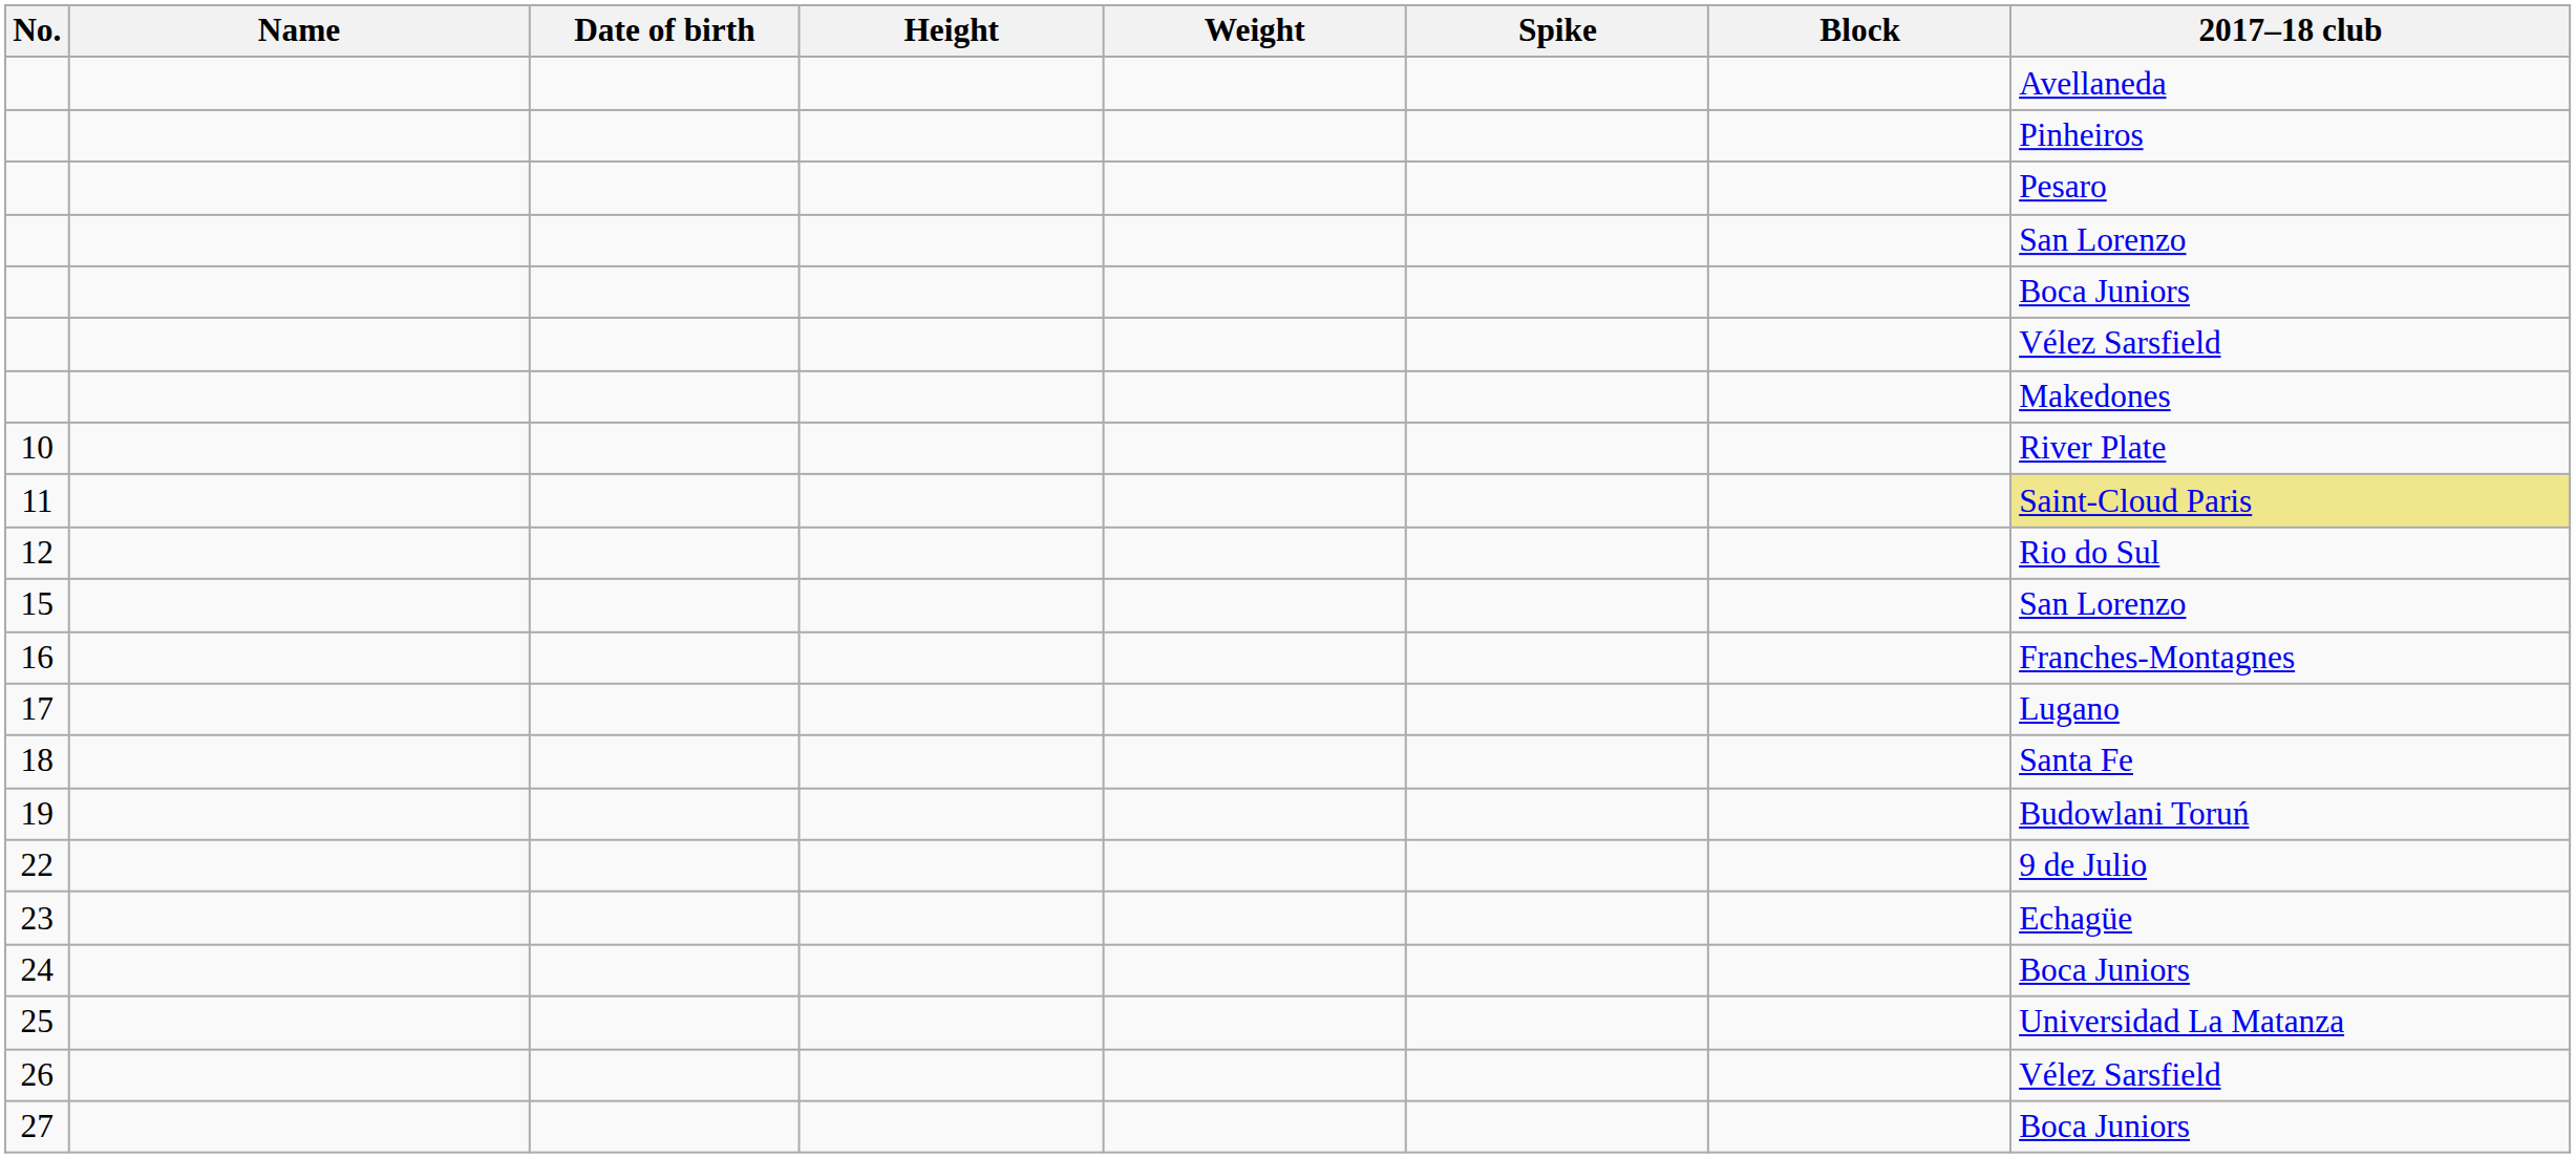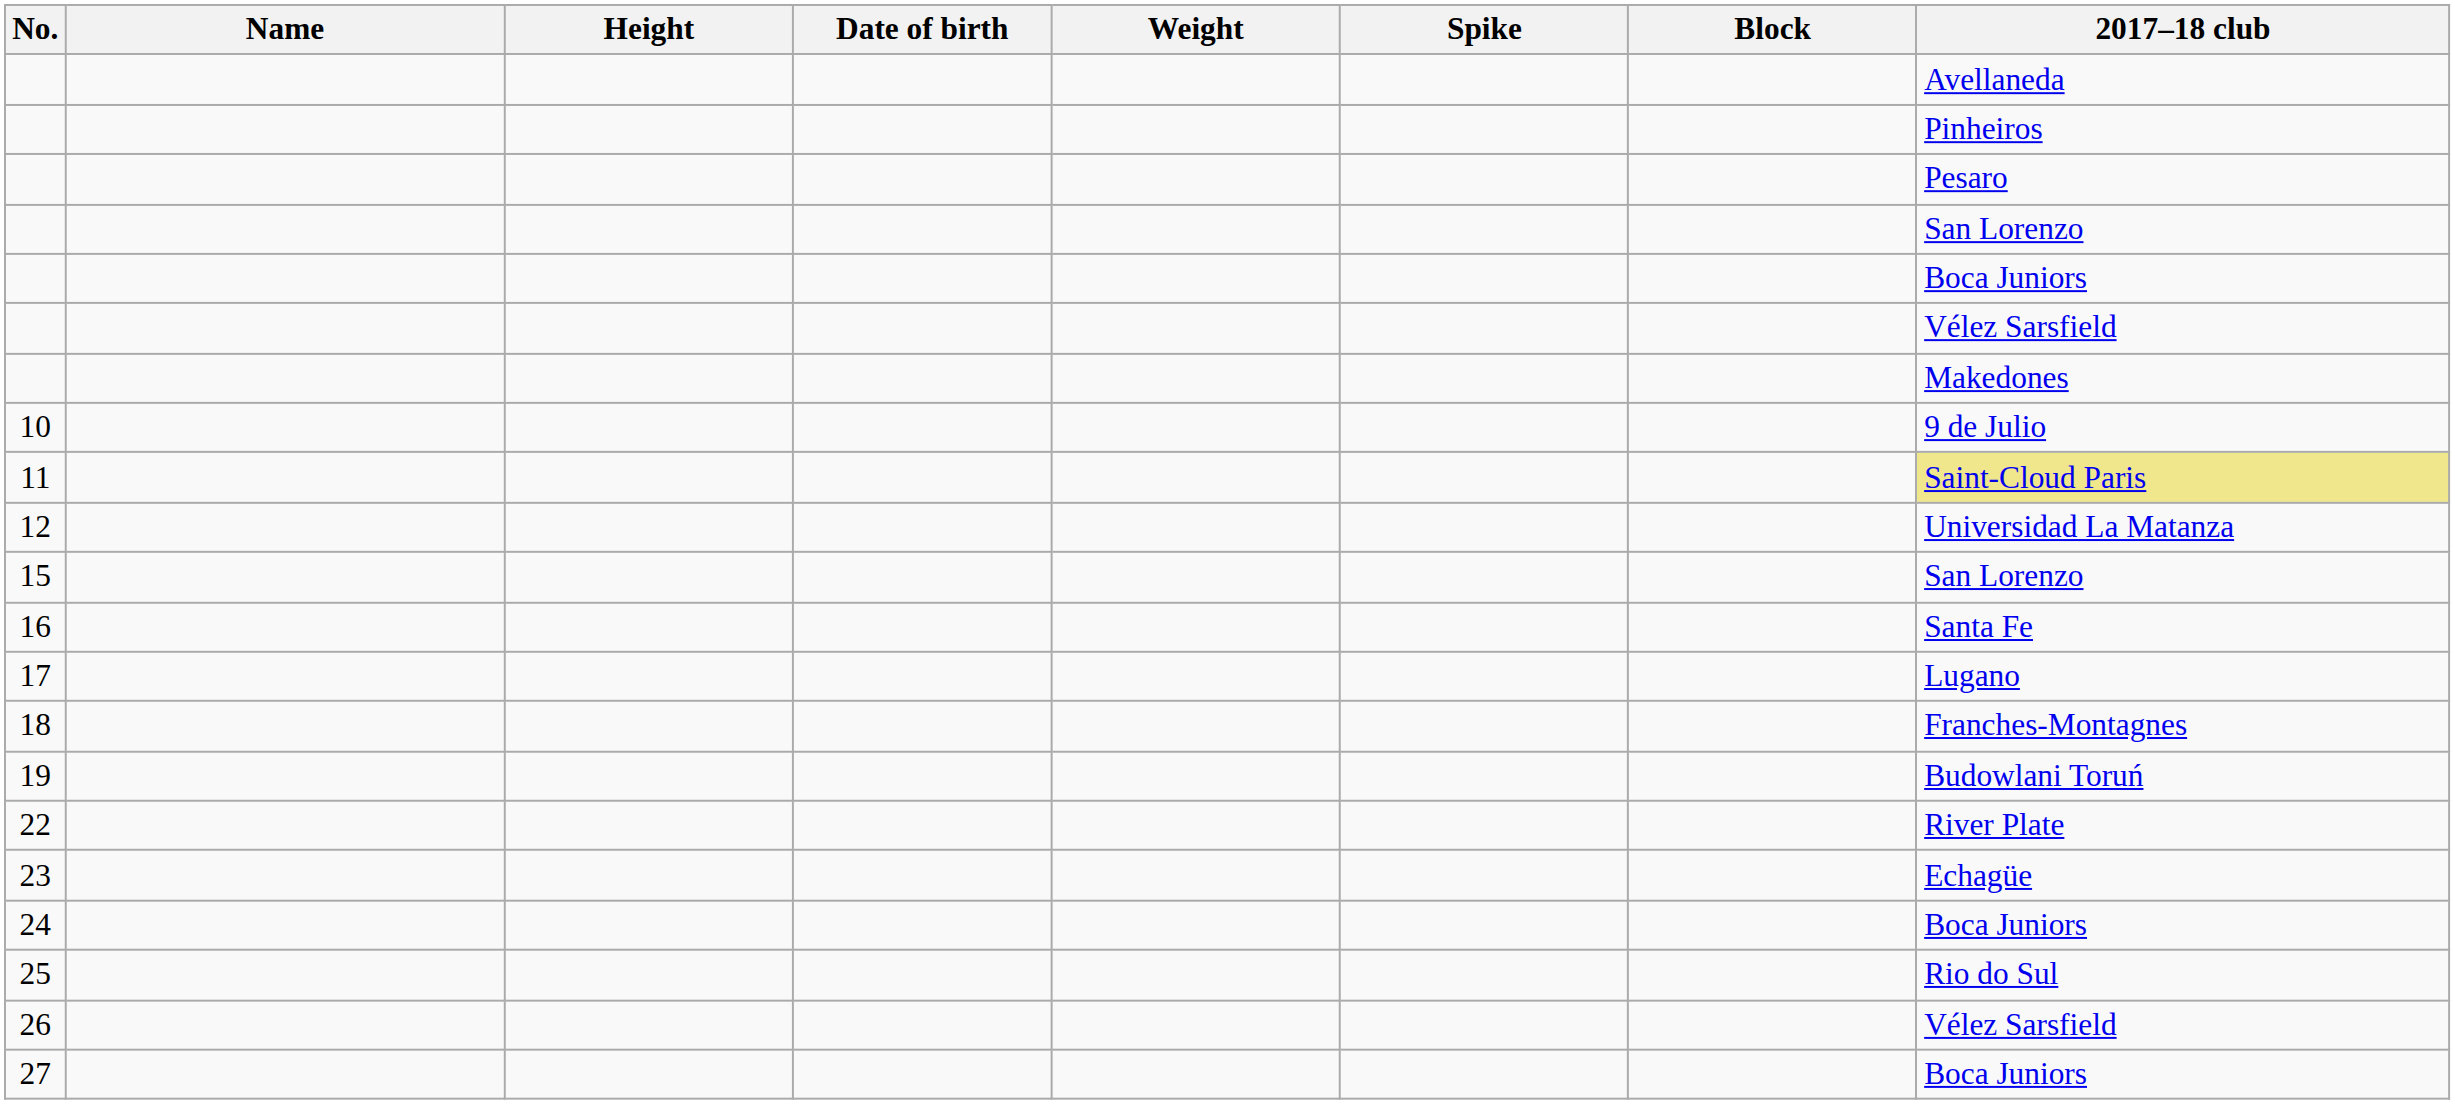 <table class="wikitable sortable" style="font-size:100%; text-align:center;">
 <tr>
 <th>No.</th>
 <th style="width:14em">Name</th>
+<th style="width:9em">Height</th>
 <th style="width:8em">Date of birth</th>
-<th style="width:9em">Height</th>
 <th style="width:9em">Weight</th>
 <th style="width:9em">Spike</th>
 <th style="width:9em">Block</th>
 <th style="width:17em">2017–18 club</th>
 </tr>
 <tr>
 <td></td>
 <td align=left></td>
+<td></td>
 <td align=right></td>
-<td></td>
 <td></td>
 <td></td>
 <td></td>
 <td align=left> <a href='#'>Avellaneda</a></td>
 </tr>
 <tr>
 <td></td>
 <td align=left></td>
+<td></td>
 <td align=right></td>
-<td></td>
 <td></td>
 <td></td>
 <td></td>
 <td align=left> <a href='#'>Pinheiros</a></td>
 </tr>
 <tr>
 <td></td>
 <td align=left></td>
+<td></td>
 <td align=right></td>
-<td></td>
 <td></td>
 <td></td>
 <td></td>
 <td align=left> <a href='#'>Pesaro</a></td>
 </tr>
 <tr>
 <td></td>
 <td align=left></td>
+<td></td>
 <td align=right></td>
-<td></td>
 <td></td>
 <td></td>
 <td></td>
 <td align=left> <a href='#'>San Lorenzo</a></td>
 </tr>
 <tr>
 <td></td>
 <td align=left></td>
+<td></td>
 <td align=right></td>
-<td></td>
 <td></td>
 <td></td>
 <td></td>
 <td align=left> <a href='#'>Boca Juniors</a></td>
 </tr>
 <tr>
 <td></td>
 <td align=left></td>
+<td></td>
 <td align=right></td>
-<td></td>
 <td></td>
 <td></td>
 <td></td>
 <td align=left> <a href='#'>Vélez Sarsfield</a></td>
 </tr>
 <tr>
 <td></td>
 <td align=left></td>
+<td></td>
 <td align=right></td>
-<td></td>
 <td></td>
 <td></td>
 <td></td>
 <td align=left> <a href='#'>Makedones</a></td>
 </tr>
 <tr>
 <td>10</td>
 <td align=left></td>
+<td></td>
 <td align=right></td>
 <td></td>
 <td></td>
 <td></td>
-<td></td>
-<td align=left> <a href='#'>River Plate</a></td>
+<td align=left> <a href='#'>9 de Julio</a></td>
 </tr>
 <tr>
 <td>11</td>
 <td align=left></td>
+<td></td>
 <td align=right></td>
-<td></td>
 <td></td>
 <td></td>
 <td></td>
 <td align=left style="background: khaki;"> <a href='#'>Saint-Cloud Paris</a></td>
 </tr>
 <tr>
 <td>12</td>
 <td align=left></td>
+<td></td>
 <td align=right></td>
 <td></td>
 <td></td>
 <td></td>
-<td></td>
-<td align=left> <a href='#'>Rio do Sul</a></td>
+<td align=left> <a href='#'>Universidad La Matanza</a></td>
 </tr>
 <tr>
 <td>15</td>
 <td align=left></td>
+<td></td>
 <td align=right></td>
-<td></td>
 <td></td>
 <td></td>
 <td></td>
 <td align=left> <a href='#'>San Lorenzo</a></td>
 </tr>
 <tr>
 <td>16</td>
 <td align=left></td>
+<td></td>
 <td align=right></td>
 <td></td>
 <td></td>
 <td></td>
-<td></td>
-<td align=left> <a href='#'>Franches-Montagnes</a></td>
+<td align=left> <a href='#'>Santa Fe</a></td>
 </tr>
 <tr>
 <td>17</td>
 <td align=left></td>
+<td></td>
 <td align=right></td>
-<td></td>
 <td></td>
 <td></td>
 <td></td>
 <td align=left> <a href='#'>Lugano</a></td>
 </tr>
 <tr>
 <td>18</td>
 <td align=left></td>
+<td></td>
 <td align=right></td>
 <td></td>
 <td></td>
 <td></td>
-<td></td>
-<td align=left> <a href='#'>Santa Fe</a></td>
+<td align=left> <a href='#'>Franches-Montagnes</a></td>
 </tr>
 <tr>
 <td>19</td>
 <td align=left></td>
+<td></td>
 <td align=right></td>
-<td></td>
 <td></td>
 <td></td>
 <td></td>
 <td align=left> <a href='#'>Budowlani Toruń</a></td>
 </tr>
 <tr>
 <td>22</td>
 <td align=left></td>
+<td></td>
 <td align=right></td>
 <td></td>
 <td></td>
 <td></td>
-<td></td>
-<td align=left> <a href='#'>9 de Julio</a></td>
+<td align=left> <a href='#'>River Plate</a></td>
 </tr>
 <tr>
 <td>23</td>
 <td align=left></td>
+<td></td>
 <td align=right></td>
-<td></td>
 <td></td>
 <td></td>
 <td></td>
 <td align=left> <a href='#'>Echagüe</a></td>
 </tr>
 <tr>
 <td>24</td>
 <td align=left></td>
+<td></td>
 <td align=right></td>
-<td></td>
 <td></td>
 <td></td>
 <td></td>
 <td align=left> <a href='#'>Boca Juniors</a></td>
 </tr>
 <tr>
 <td>25</td>
 <td align=left></td>
+<td></td>
 <td align=right></td>
 <td></td>
 <td></td>
 <td></td>
-<td></td>
-<td align=left> <a href='#'>Universidad La Matanza</a></td>
+<td align=left> <a href='#'>Rio do Sul</a></td>
 </tr>
 <tr>
 <td>26</td>
 <td align=left></td>
+<td></td>
 <td align=right></td>
-<td></td>
 <td></td>
 <td></td>
 <td></td>
 <td align=left> <a href='#'>Vélez Sarsfield</a></td>
 </tr>
 <tr>
 <td>27</td>
 <td align=left></td>
+<td></td>
 <td align=right></td>
-<td></td>
 <td></td>
 <td></td>
 <td></td>
 <td align=left> <a href='#'>Boca Juniors</a></td>
 </tr>
 </table>
